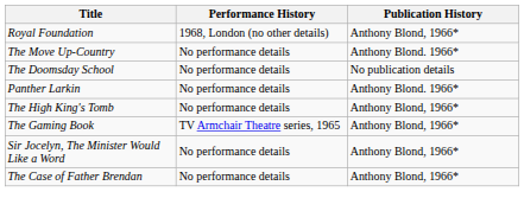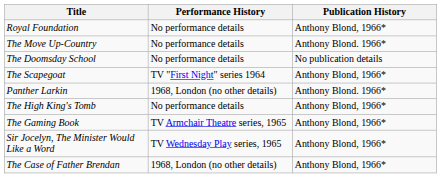 <table class="wikitable">
 <tr>
 <th width="225">Title</th>
 <th width="225">Performance History</th>
 <th Width="225">Publication History</th>
 </tr>
 <tr>
 <td><em>Royal Foundation</em></td>
-<td>1968, London (no other details)</td>
+<td>No performance details</td>
 <td>Anthony Blond, 1966*</td>
 </tr>
 <tr>
 <td><em>The Move Up-Country</em></td>
 <td>No performance details</td>
 <td>Anthony Blond. 1966*</td>
 </tr>
 <tr>
 <td><em>The Doomsday School</em></td>
 <td>No performance details</td>
 <td>No publication details</td>
 </tr>
 <tr>
+<td><em>The Scapegoat</em></td>
+<td>TV "<a href='#'>First Night</a>" series 1964</td>
+<td>Anthony Blond, 1966*</td>
+</tr>
+<tr>
 <td><em>Panther Larkin</em></td>
-<td>No performance details</td>
+<td>1968, London (no other details)</td>
 <td>Anthony Blond. 1966*</td>
 </tr>
 <tr>
 <td><em>The High King's Tomb</em></td>
 <td>No performance details</td>
 <td>Anthony Blond, 1966*</td>
 </tr>
 <tr>
 <td><em>The Gaming Book</em></td>
 <td>TV <a href='#'>Armchair Theatre</a> series, 1965</td>
 <td>Anthony Blond, 1966*</td>
 </tr>
 <tr>
 <td><em>Sir Jocelyn, The Minister Would Like a Word</em></td>
-<td>No performance details</td>
+<td>TV <a href='#'>Wednesday Play</a> series, 1965</td>
 <td>Anthony Blond, 1966*</td>
 </tr>
 <tr>
 <td><em>The Case of Father Brendan</em></td>
-<td>No performance details</td>
+<td>1968, London (no other details)</td>
 <td>Anthony Blond, 1966*</td>
 </tr>
 </table>
